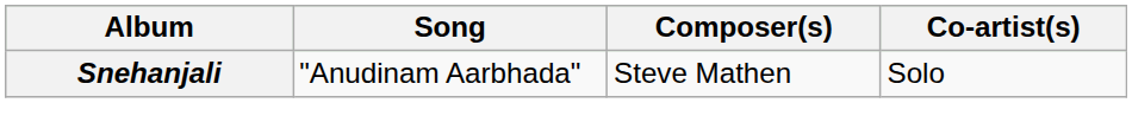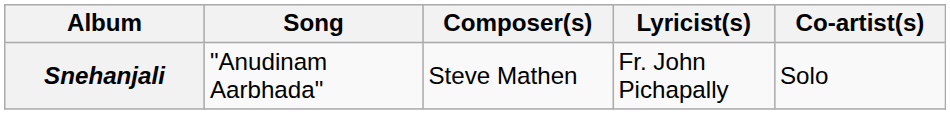 <table class="wikitable plainrowheaders" width="100%" textcolor:#000;">
 <tr style="background:#cfc; text-align:center;">
 <th scope="col" width=21%>Album</th>
 <th scope="col" width=23%>Song</th>
 <th scope="col" width=20%>Composer(s)</th>
+<th scope="col" width=17%>Lyricist(s)</th>
 <th scope="col" width=18%>Co-artist(s)</th>
 </tr>
 <tr>
 <th scope="row"><em>Snehanjali</em></th>
 <td>"Anudinam Aarbhada"</td>
 <td>Steve Mathen</td>
+<td>Fr. John Pichapally</td>
 <td>Solo</td>
 </tr>
 </table>
